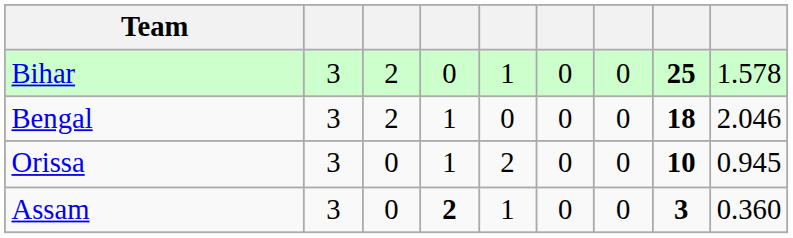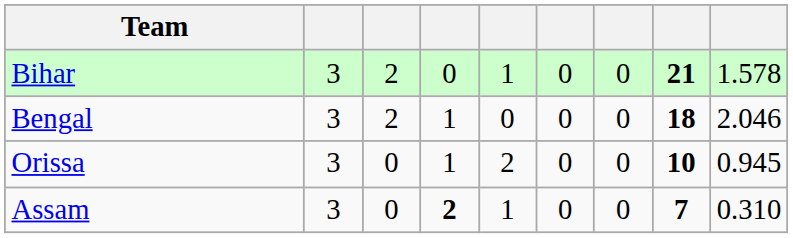 <table class="wikitable" style="text-align:center">
 <tr>
 <th style="width:160px">Team</th>
 <th style="width:25px"></th>
 <th style="width:25px"></th>
 <th style="width:25px"></th>
 <th style="width:25px"></th>
 <th style="width:25px"></th>
 <th style="width:25px"></th>
 <th style="width:25px"></th>
 <th style="width:25px;"></th>
 </tr>
 <tr style="background:#cfc;">
 <td style="text-align:left"><a href='#'>Bihar</a></td>
 <td>3</td>
 <td>2</td>
 <td>0</td>
 <td>1</td>
 <td>0</td>
 <td>0</td>
-<td><strong>25</strong></td>
+<td><strong>21</strong></td>
 <td>1.578</td>
 </tr>
 <tr>
 <td style="text-align:left"><a href='#'>Bengal</a></td>
 <td>3</td>
 <td>2</td>
 <td>1</td>
 <td>0</td>
 <td>0</td>
 <td>0</td>
 <td><strong>18</strong></td>
 <td>2.046</td>
 </tr>
 <tr>
 <td style="text-align:left"><a href='#'>Orissa</a></td>
 <td>3</td>
 <td>0</td>
 <td>1</td>
 <td>2</td>
 <td>0</td>
 <td>0</td>
 <td><strong>10</strong></td>
 <td>0.945</td>
 </tr>
 <tr>
 <td style="text-align:left"><a href='#'>Assam</a></td>
 <td>3</td>
 <td>0</td>
 <td><strong>2</strong></td>
 <td>1</td>
 <td>0</td>
 <td>0</td>
-<td><strong>3</strong></td>
-<td>0.360</td>
+<td><strong>7</strong></td>
+<td>0.310</td>
 </tr>
 </table>
